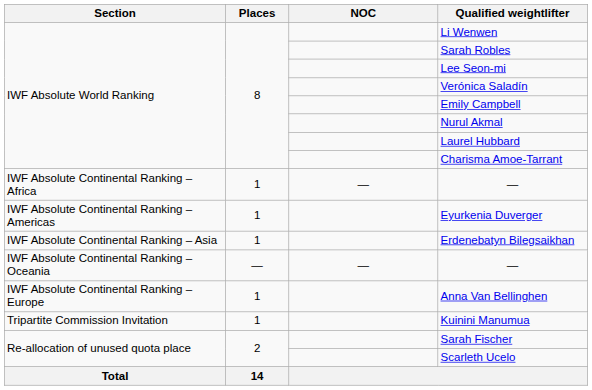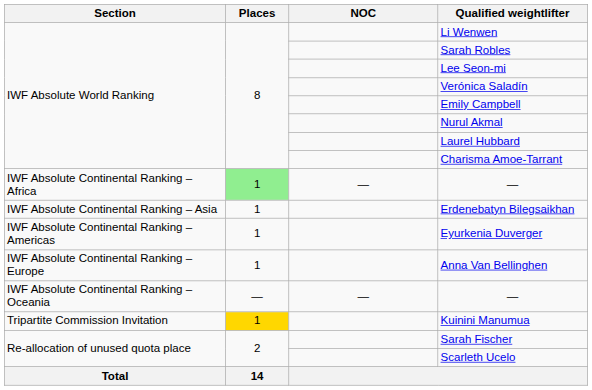 <table class="wikitable">
 <tr>
 <th width=300>Section</th>
 <th width=80>Places</th>
 <th width=200>NOC</th>
 <th width=200>Qualified weightlifter</th>
 </tr>
 <tr>
 <td rowspan=8>IWF Absolute World Ranking</td>
 <td rowspan=8 align=center>8</td>
 <td></td>
 <td><a href='#'>Li Wenwen</a></td>
 </tr>
 <tr>
 <td></td>
 <td><a href='#'>Sarah Robles</a></td>
 </tr>
 <tr>
 <td></td>
 <td><a href='#'>Lee Seon-mi</a></td>
 </tr>
 <tr>
 <td></td>
 <td><a href='#'>Verónica Saladín</a></td>
 </tr>
 <tr>
 <td></td>
 <td><a href='#'>Emily Campbell</a></td>
 </tr>
 <tr>
 <td></td>
 <td><a href='#'>Nurul Akmal</a></td>
 </tr>
 <tr>
 <td></td>
 <td><a href='#'>Laurel Hubbard</a></td>
 </tr>
 <tr>
 <td></td>
 <td><a href='#'>Charisma Amoe-Tarrant</a></td>
 </tr>
 <tr>
 <td>IWF Absolute Continental Ranking – Africa</td>
-<td align=center>1</td>
+<td align=center style="background: lightgreen;">1</td>
 <td align=center>—</td>
 <td align=center>—</td>
+</tr>
+<tr>
+<td>IWF Absolute Continental Ranking – Asia</td>
+<td align=center>1</td>
+<td></td>
+<td><a href='#'>Erdenebatyn Bilegsaikhan</a></td>
 </tr>
 <tr>
 <td>IWF Absolute Continental Ranking – Americas</td>
 <td align=center>1</td>
 <td></td>
 <td><a href='#'>Eyurkenia Duverger</a></td>
 </tr>
 <tr>
-<td>IWF Absolute Continental Ranking – Asia</td>
+<td>IWF Absolute Continental Ranking – Europe</td>
 <td align=center>1</td>
 <td></td>
-<td><a href='#'>Erdenebatyn Bilegsaikhan</a></td>
+<td><a href='#'>Anna Van Bellinghen</a></td>
 </tr>
 <tr>
 <td>IWF Absolute Continental Ranking – Oceania</td>
 <td align=center>—</td>
 <td align=center>—</td>
 <td align=center>—</td>
 </tr>
 <tr>
-<td>IWF Absolute Continental Ranking – Europe</td>
-<td align=center>1</td>
-<td></td>
-<td><a href='#'>Anna Van Bellinghen</a></td>
-</tr>
-<tr>
 <td>Tripartite Commission Invitation</td>
-<td align=center>1</td>
+<td align=center style="background: gold;">1</td>
 <td></td>
 <td><a href='#'>Kuinini Manumua</a></td>
 </tr>
 <tr>
 <td rowspan=2>Re-allocation of unused quota place</td>
 <td rowspan=2 align=center>2</td>
 <td></td>
 <td><a href='#'>Sarah Fischer</a></td>
 </tr>
 <tr>
 <td></td>
 <td><a href='#'>Scarleth Ucelo</a></td>
 </tr>
 <tr>
 <th>Total</th>
 <th>14</th>
 <th colspan=2></th>
 </tr>
 </table>
